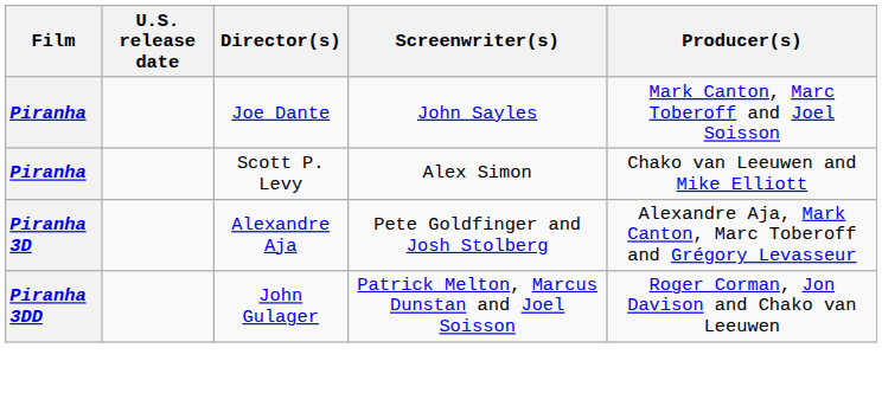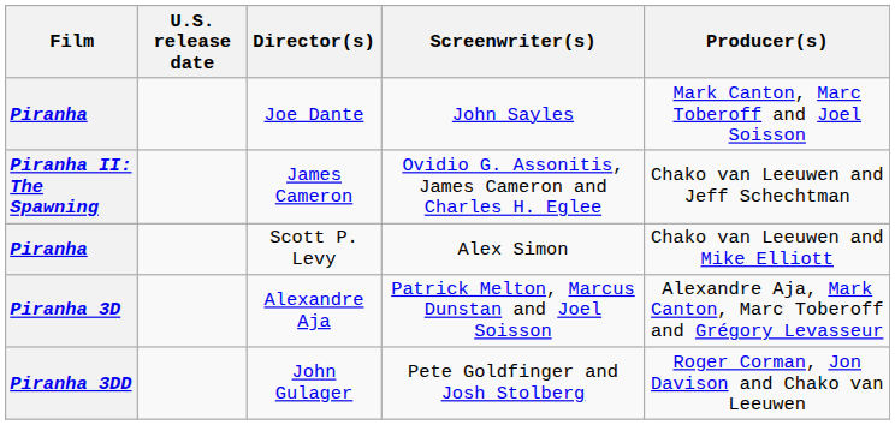 <table class="wikitable plainrowheaders" style="text-align:center" width=100%>
 <tr>
 <th scope="col">Film</th>
 <th scope="col">U.S. release date</th>
 <th scope="col">Director(s)</th>
 <th scope="col">Screenwriter(s)</th>
 <th scope="col">Producer(s)</th>
 </tr>
 <tr>
 <th scope="row" style="text-align:left"><em><a href='#'>Piranha</a></em></th>
 <td style="text-align:left"></td>
 <td><a href='#'>Joe Dante</a></td>
 <td><a href='#'>John Sayles</a></td>
 <td><a href='#'>Mark Canton</a>, <a href='#'>Marc Toberoff</a> and <a href='#'>Joel Soisson</a></td>
 </tr>
 <tr>
+<th scope="row" style="text-align:left"><em><a href='#'>Piranha II: The Spawning</a></em></th>
+<td style="text-align:left"></td>
+<td><a href='#'>James Cameron</a></td>
+<td><a href='#'>Ovidio G. Assonitis</a>, James Cameron and <a href='#'>Charles H. Eglee</a></td>
+<td>Chako van Leeuwen and Jeff Schechtman</td>
+</tr>
+<tr>
 <th scope="row" style="text-align:left"><em><a href='#'>Piranha</a></em></th>
 <td style="text-align:left"></td>
 <td>Scott P. Levy</td>
 <td>Alex Simon</td>
 <td>Chako van Leeuwen and <a href='#'>Mike Elliott</a></td>
 </tr>
 <tr>
 <th scope="row" style="text-align:left"><em><a href='#'>Piranha 3D</a></em></th>
 <td style="text-align:left"></td>
 <td><a href='#'>Alexandre Aja</a></td>
-<td>Pete Goldfinger and <a href='#'>Josh Stolberg</a></td>
+<td><a href='#'>Patrick Melton</a>, <a href='#'>Marcus Dunstan</a> and <a href='#'>Joel Soisson</a></td>
 <td>Alexandre Aja, <a href='#'>Mark Canton</a>, Marc Toberoff and <a href='#'>Grégory Levasseur</a></td>
 </tr>
 <tr>
 <th scope="row" style="text-align:left"><em><a href='#'>Piranha 3DD</a></em></th>
 <td style="text-align:left"></td>
 <td><a href='#'>John Gulager</a></td>
-<td><a href='#'>Patrick Melton</a>, <a href='#'>Marcus Dunstan</a> and <a href='#'>Joel Soisson</a></td>
+<td>Pete Goldfinger and <a href='#'>Josh Stolberg</a></td>
 <td><a href='#'>Roger Corman</a>, <a href='#'>Jon Davison</a> and Chako van Leeuwen</td>
 </tr>
 </table>
